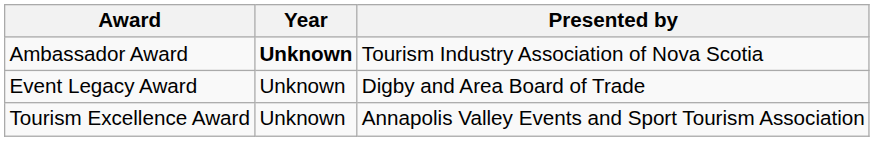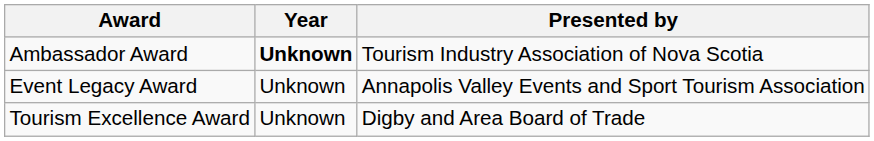 <table class="wikitable">
 <tr>
 <th>Award</th>
 <th>Year</th>
 <th>Presented by</th>
 </tr>
 <tr>
 <td>Ambassador Award</td>
 <td><strong>Unknown</strong></td>
 <td>Tourism Industry Association of Nova Scotia</td>
 </tr>
 <tr>
 <td>Event Legacy Award</td>
 <td>Unknown</td>
-<td>Digby and Area Board of Trade</td>
+<td>Annapolis Valley Events and Sport Tourism Association</td>
 </tr>
 <tr>
 <td>Tourism Excellence Award</td>
 <td>Unknown</td>
-<td>Annapolis Valley Events and Sport Tourism Association</td>
+<td>Digby and Area Board of Trade</td>
 </tr>
 </table>
